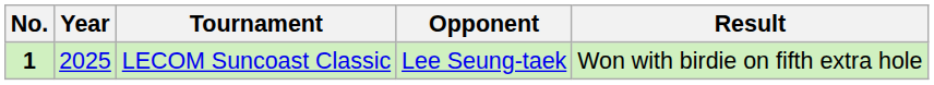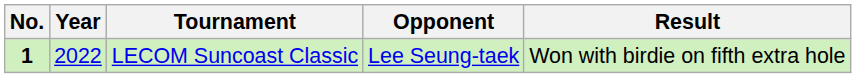 <table class="wikitable" style="font-size:95%;">
 <tr>
 <th>No.</th>
 <th>Year</th>
 <th>Tournament</th>
 <th>Opponent</th>
 <th>Result</th>
 </tr>
 <tr style="background:#D0F0C0;">
 <td align=center><strong>1</strong></td>
-<td><a href='#'>2025</a></td>
+<td><a href='#'>2022</a></td>
 <td><a href='#'>LECOM Suncoast Classic</a></td>
 <td> <a href='#'>Lee Seung-taek</a></td>
 <td>Won with birdie on fifth extra hole</td>
 </tr>
 </table>
